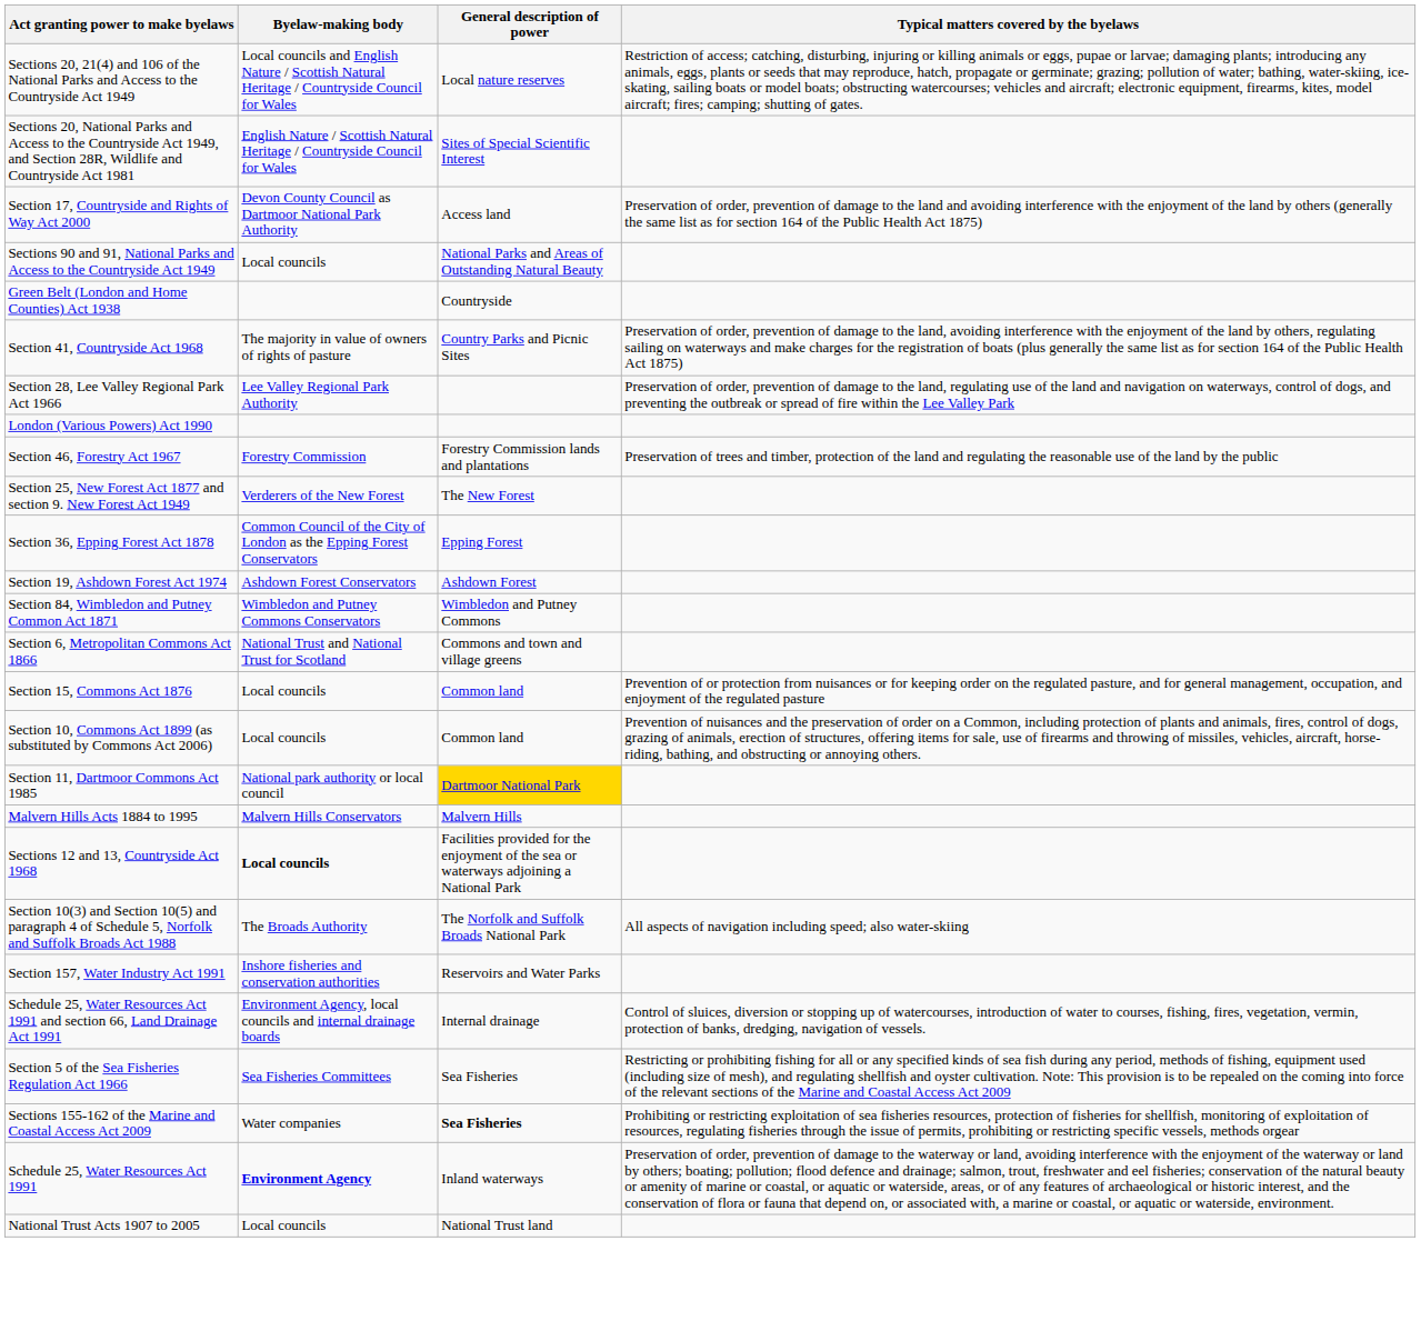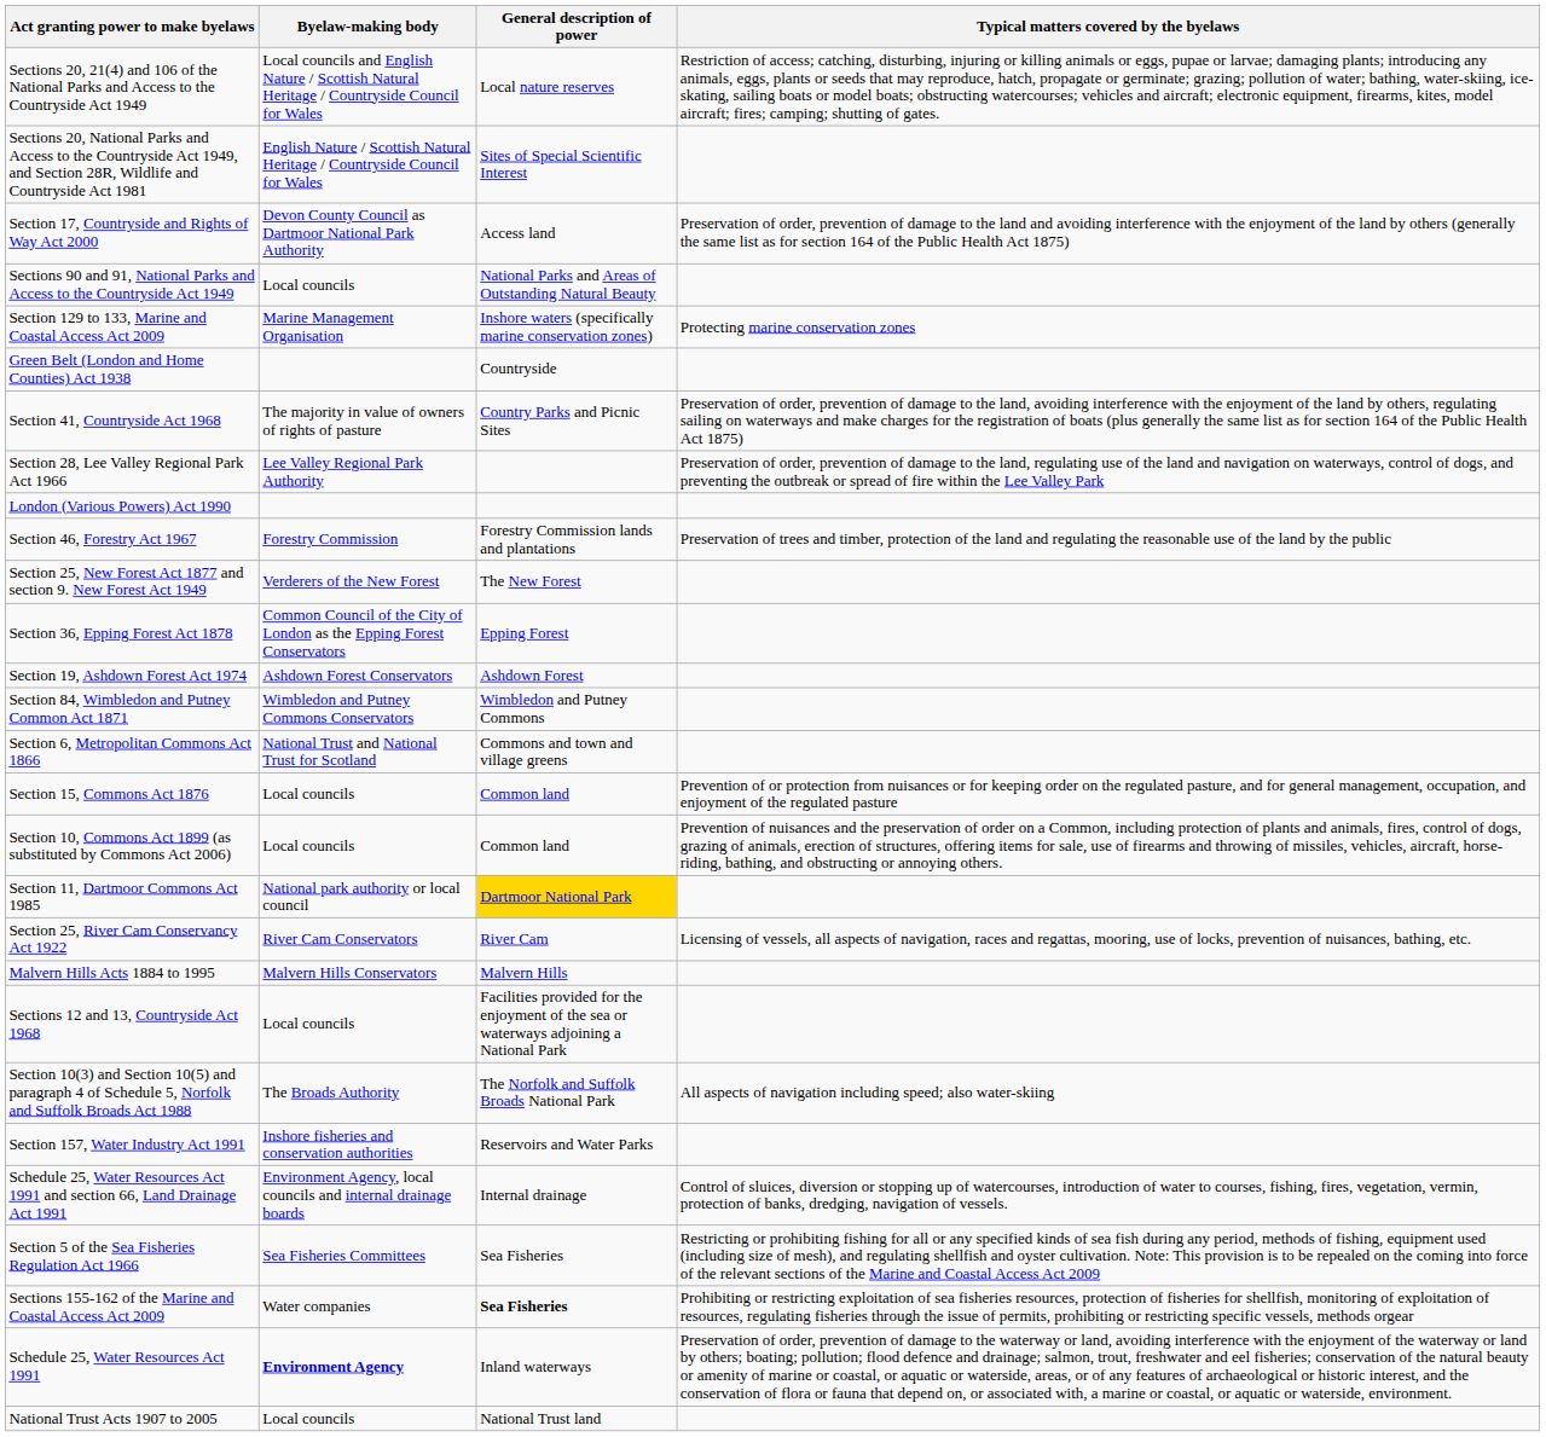 <table class="wikitable">
 <tr>
 <th>Act granting power to make byelaws</th>
 <th>Byelaw-making body</th>
 <th>General description of power</th>
 <th>Typical matters covered by the byelaws</th>
 </tr>
 <tr>
 <td>Sections 20, 21(4) and 106 of the National Parks and Access to the Countryside Act 1949</td>
 <td>Local councils and <a href='#'>English Nature</a> / <a href='#'>Scottish Natural Heritage</a> / <a href='#'>Countryside Council for Wales</a></td>
 <td>Local <a href='#'>nature reserves</a></td>
 <td>Restriction of access; catching, disturbing, injuring or killing animals or eggs, pupae or larvae; damaging plants; introducing any animals, eggs, plants or seeds that may reproduce, hatch, propagate or germinate; grazing; pollution of water; bathing, water-skiing, ice-skating, sailing boats or model boats; obstructing watercourses; vehicles and aircraft; electronic equipment, firearms, kites, model aircraft; fires; camping; shutting of gates.</td>
 </tr>
 <tr>
 <td>Sections 20, National Parks and Access to the Countryside Act 1949, and Section 28R, Wildlife and Countryside Act 1981</td>
 <td><a href='#'>English Nature</a> / <a href='#'>Scottish Natural Heritage</a> / <a href='#'>Countryside Council for Wales</a></td>
 <td><a href='#'>Sites of Special Scientific Interest</a></td>
 <td></td>
 </tr>
 <tr>
 <td>Section 17, <a href='#'>Countryside and Rights of Way Act 2000</a></td>
 <td><a href='#'>Devon County Council</a> as <a href='#'>Dartmoor National Park Authority</a></td>
 <td>Access land</td>
 <td>Preservation of order, prevention of damage to the land and avoiding interference with the enjoyment of the land by others (generally the same list as for section 164 of the Public Health Act 1875)</td>
 </tr>
 <tr>
 <td>Sections 90 and 91, <a href='#'>National Parks and Access to the Countryside Act 1949</a></td>
 <td>Local councils</td>
 <td><a href='#'>National Parks</a> and <a href='#'>Areas of Outstanding Natural Beauty</a></td>
 <td></td>
+</tr>
+<tr>
+<td>Section 129 to 133, <a href='#'>Marine and Coastal Access Act 2009</a></td>
+<td><a href='#'>Marine Management Organisation</a></td>
+<td><a href='#'>Inshore waters</a> (specifically <a href='#'>marine conservation zones</a>)</td>
+<td>Protecting <a href='#'>marine conservation zones</a></td>
 </tr>
 <tr>
 <td><a href='#'>Green Belt (London and Home Counties) Act 1938</a></td>
 <td></td>
 <td>Countryside</td>
 <td></td>
 </tr>
 <tr>
 <td>Section 41, <a href='#'>Countryside Act 1968</a></td>
 <td>The majority in value of owners of rights of pasture</td>
 <td><a href='#'>Country Parks</a> and Picnic Sites</td>
 <td>Preservation of order, prevention of damage to the land, avoiding interference with the enjoyment of the land by others, regulating sailing on waterways and make charges for the registration of boats (plus generally the same list as for section 164 of the Public Health Act 1875)</td>
 </tr>
 <tr>
 <td>Section 28, Lee Valley Regional Park Act 1966</td>
 <td><a href='#'>Lee Valley Regional Park Authority</a></td>
 <td></td>
 <td>Preservation of order, prevention of damage to the land, regulating use of the land and navigation on waterways, control of dogs, and preventing the outbreak or spread of fire within the <a href='#'>Lee Valley Park</a></td>
 </tr>
 <tr>
 <td><a href='#'>London (Various Powers) Act 1990</a></td>
 <td></td>
 <td></td>
 <td></td>
 </tr>
 <tr>
 <td>Section 46, <a href='#'>Forestry Act 1967</a></td>
 <td><a href='#'>Forestry Commission</a></td>
 <td>Forestry Commission lands and plantations</td>
 <td>Preservation of trees and timber, protection of the land and regulating the reasonable use of the land by the public</td>
 </tr>
 <tr>
 <td>Section 25, <a href='#'>New Forest Act 1877</a> and section 9.  <a href='#'>New Forest Act 1949</a></td>
 <td><a href='#'>Verderers of the New Forest</a></td>
 <td>The <a href='#'>New Forest</a></td>
 <td></td>
 </tr>
 <tr>
 <td>Section 36, <a href='#'>Epping Forest Act 1878</a></td>
 <td><a href='#'>Common Council of the City of London</a> as the <a href='#'>Epping Forest Conservators</a></td>
 <td><a href='#'>Epping Forest</a></td>
 <td></td>
 </tr>
 <tr>
 <td>Section 19, <a href='#'>Ashdown Forest Act 1974</a></td>
 <td><a href='#'>Ashdown Forest Conservators</a></td>
 <td><a href='#'>Ashdown Forest</a></td>
 <td></td>
 </tr>
 <tr>
 <td>Section 84, <a href='#'>Wimbledon and Putney Common Act 1871</a></td>
 <td><a href='#'>Wimbledon and Putney Commons Conservators</a></td>
 <td><a href='#'>Wimbledon</a> and Putney Commons</td>
 <td></td>
 </tr>
 <tr>
 <td>Section 6, <a href='#'>Metropolitan Commons Act 1866</a></td>
 <td><a href='#'>National Trust</a> and <a href='#'>National Trust for Scotland</a></td>
 <td>Commons and town and village greens</td>
 <td></td>
 </tr>
 <tr>
 <td>Section 15, <a href='#'>Commons Act 1876</a></td>
 <td>Local councils</td>
 <td><a href='#'>Common land</a></td>
 <td>Prevention of or protection from nuisances or for keeping order on the regulated pasture, and for general management, occupation, and enjoyment of the regulated pasture</td>
 </tr>
 <tr>
 <td>Section 10, <a href='#'>Commons Act 1899</a> (as substituted by Commons Act 2006)</td>
 <td>Local councils</td>
 <td>Common land</td>
 <td>Prevention of nuisances and the preservation of order on a Common, including protection of plants and animals, fires, control of dogs, grazing of animals, erection of structures, offering items for sale, use of firearms and throwing of missiles, vehicles, aircraft, horse-riding, bathing, and obstructing or annoying others.</td>
 </tr>
 <tr>
 <td>Section 11, <a href='#'>Dartmoor Commons Act</a> 1985</td>
 <td><a href='#'>National park authority</a> or local council</td>
 <td style="background: gold;"><a href='#'>Dartmoor National Park</a></td>
 <td></td>
 </tr>
 <tr>
+<td>Section 25, <a href='#'>River Cam Conservancy Act 1922</a></td>
+<td><a href='#'>River Cam Conservators</a></td>
+<td><a href='#'>River Cam</a></td>
+<td>Licensing of vessels, all aspects of navigation, races and regattas, mooring, use of locks, prevention of nuisances, bathing, etc.</td>
+</tr>
+<tr>
 <td><a href='#'>Malvern Hills Acts</a> 1884 to 1995</td>
 <td><a href='#'>Malvern Hills Conservators</a></td>
 <td><a href='#'>Malvern Hills</a></td>
 <td></td>
 </tr>
 <tr>
 <td>Sections 12 and 13, <a href='#'>Countryside Act 1968</a></td>
-<td><strong>Local councils</strong></td>
+<td>Local councils</td>
 <td>Facilities provided for the enjoyment of the sea or waterways adjoining a National Park</td>
 <td></td>
 </tr>
 <tr>
 <td>Section 10(3) and Section 10(5) and paragraph 4 of Schedule 5, <a href='#'>Norfolk and Suffolk Broads Act 1988</a></td>
 <td>The <a href='#'>Broads Authority</a></td>
 <td>The <a href='#'>Norfolk and Suffolk Broads</a> National Park</td>
 <td>All aspects of navigation including speed; also water-skiing</td>
 </tr>
 <tr>
 <td>Section 157, <a href='#'>Water Industry Act 1991</a></td>
 <td><a href='#'>Inshore fisheries and conservation authorities</a></td>
 <td>Reservoirs and Water Parks</td>
 <td></td>
 </tr>
 <tr>
 <td>Schedule 25, <a href='#'>Water Resources Act 1991</a> and section 66, <a href='#'>Land Drainage Act 1991</a></td>
 <td><a href='#'>Environment Agency</a>, local councils and <a href='#'>internal drainage boards</a></td>
 <td>Internal drainage</td>
 <td>Control of sluices, diversion or stopping up of watercourses, introduction of water to courses, fishing, fires, vegetation, vermin, protection of banks, dredging, navigation of vessels.</td>
 </tr>
 <tr>
 <td>Section 5 of the <a href='#'>Sea Fisheries Regulation Act 1966</a></td>
 <td><a href='#'>Sea Fisheries Committees</a></td>
 <td>Sea Fisheries</td>
 <td>Restricting or prohibiting fishing for all or any specified kinds of sea fish during any period, methods of fishing, equipment used (including size of mesh), and regulating shellfish and oyster cultivation. Note: This provision is to be repealed on the coming into force of the relevant sections of the <a href='#'>Marine and Coastal Access Act 2009</a></td>
 </tr>
 <tr>
 <td>Sections 155-162 of the <a href='#'>Marine and Coastal Access Act 2009</a></td>
 <td>Water companies</td>
 <td><strong>Sea Fisheries</strong></td>
 <td>Prohibiting or restricting exploitation of sea fisheries resources, protection of fisheries for shellfish, monitoring of exploitation of resources, regulating fisheries through the issue of permits, prohibiting or restricting specific vessels, methods orgear</td>
 </tr>
 <tr>
 <td>Schedule 25, <a href='#'>Water Resources Act 1991</a></td>
 <td><strong><a href='#'>Environment Agency</a></strong></td>
 <td>Inland waterways</td>
 <td>Preservation of order, prevention of damage to the waterway or land, avoiding interference with the enjoyment of the waterway or land by others; boating; pollution; flood defence and drainage; salmon, trout, freshwater and eel fisheries; conservation of the natural beauty or amenity of marine or coastal, or aquatic or waterside, areas, or of any features of archaeological or historic interest, and the conservation of flora or fauna that depend on, or associated with, a marine or coastal, or aquatic or waterside, environment.</td>
 </tr>
 <tr>
 <td>National Trust Acts 1907 to 2005</td>
 <td>Local councils</td>
 <td>National Trust land</td>
 <td></td>
 </tr>
 </table>
